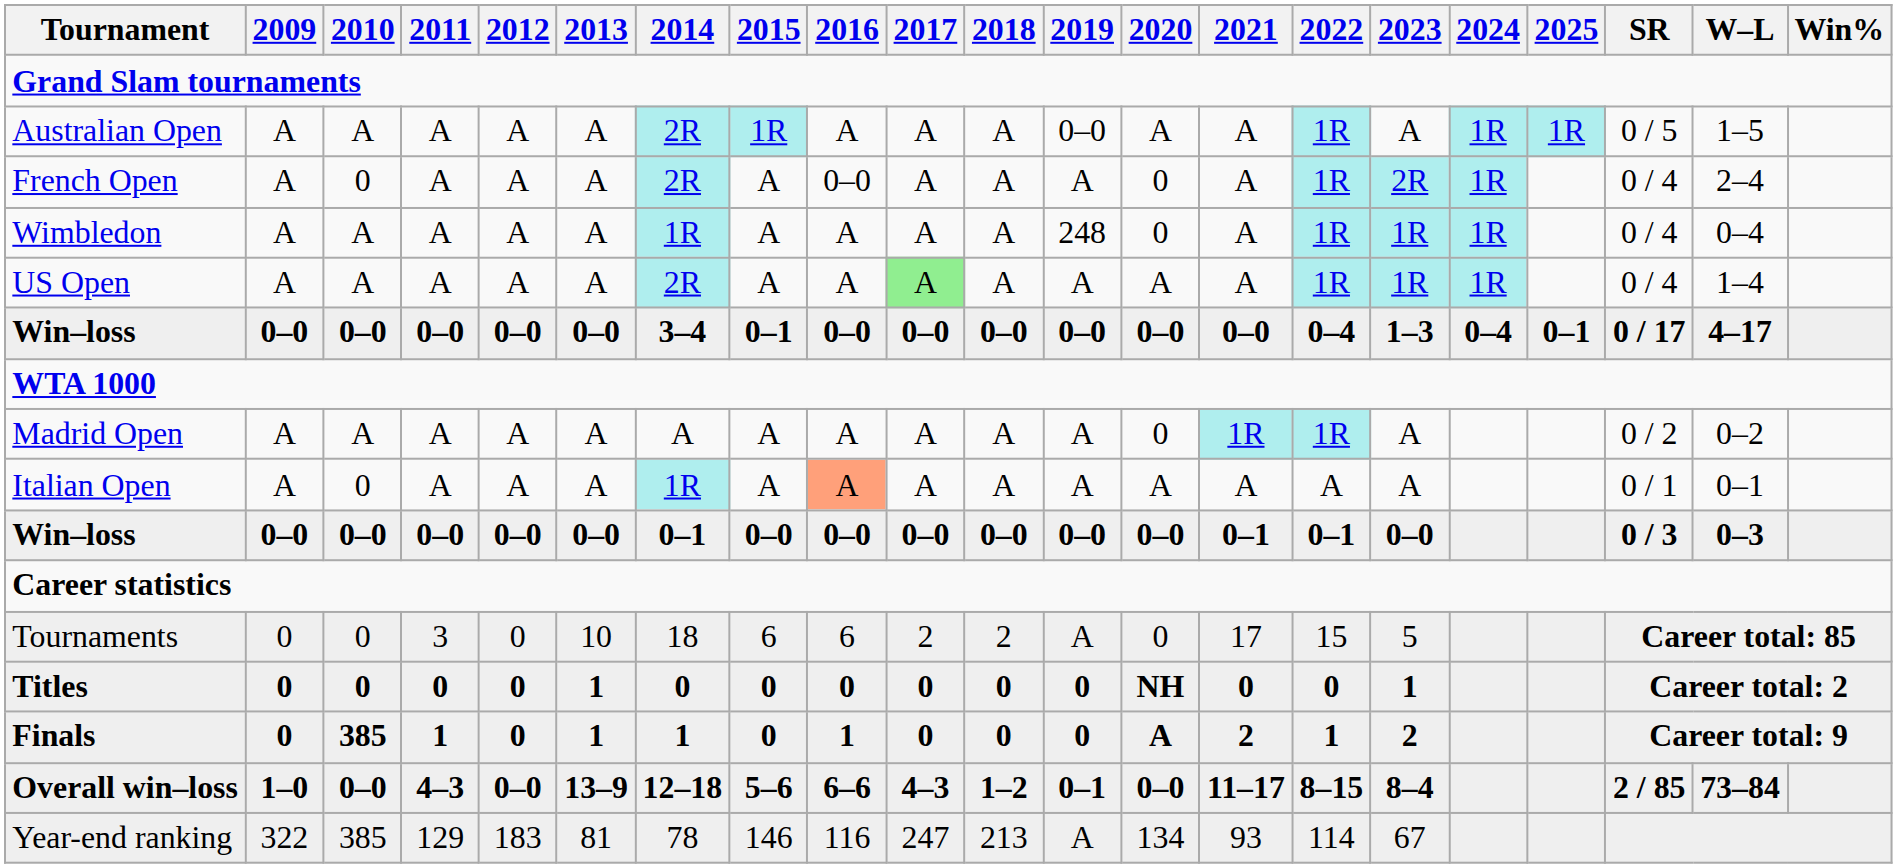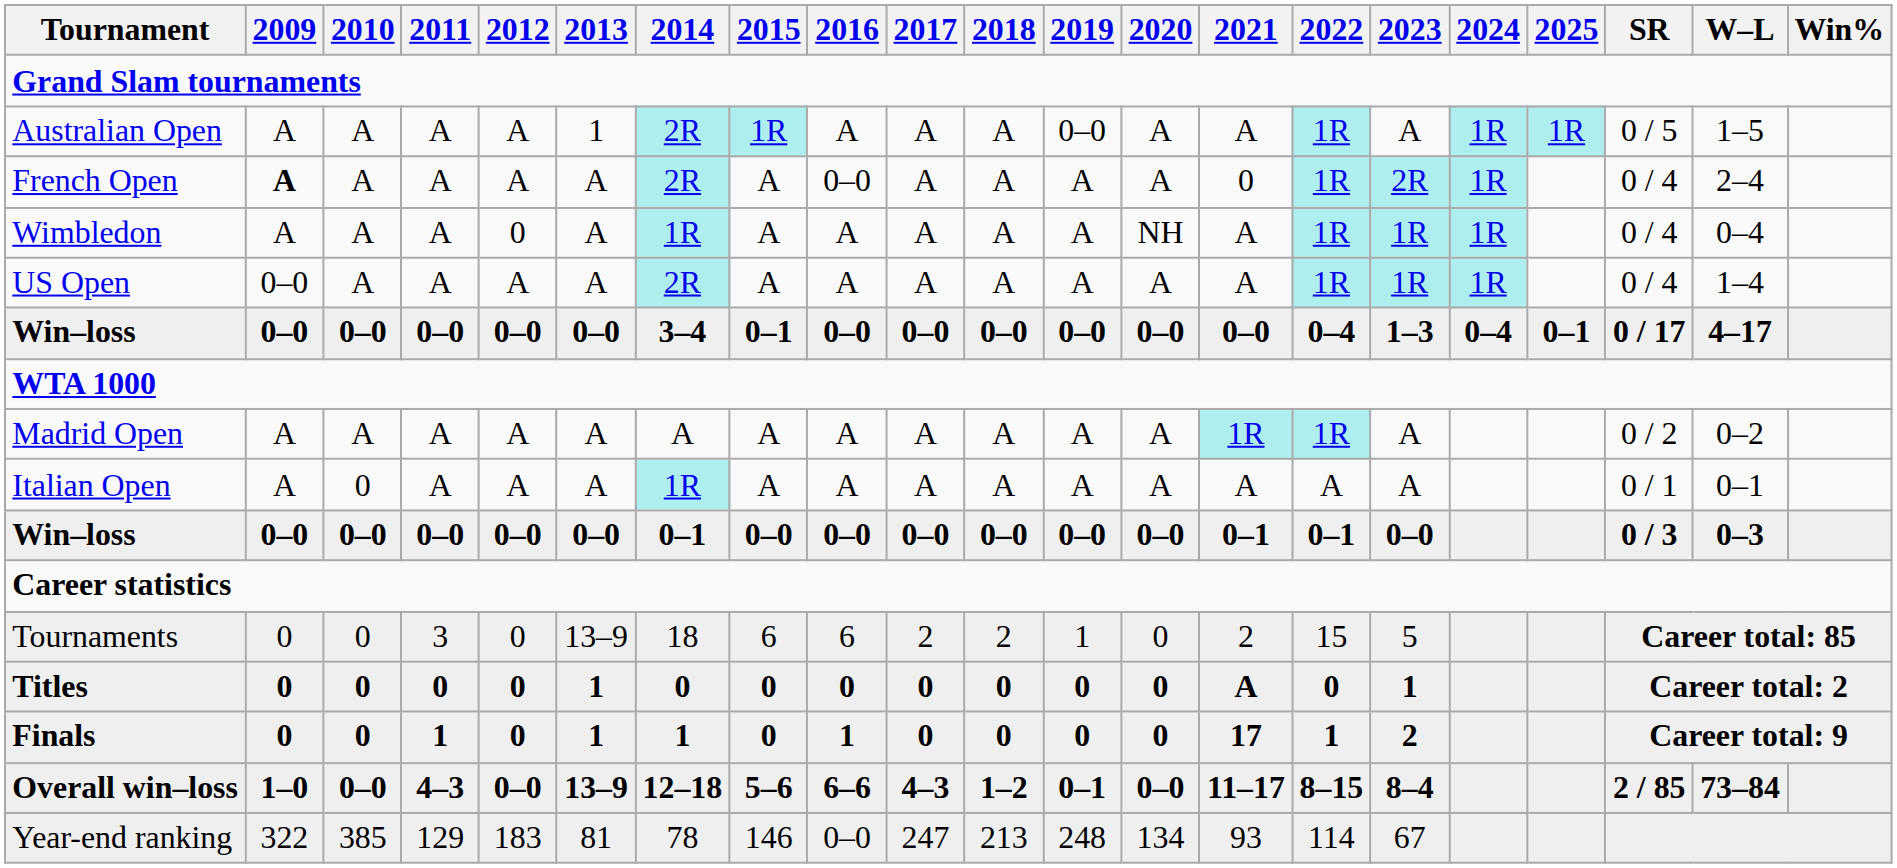 <table class="wikitable" style="text-align:center;">
 <tr>
 <th>Tournament</th>
 <th><a href='#'>2009</a></th>
 <th><a href='#'>2010</a></th>
 <th><a href='#'>2011</a></th>
 <th><a href='#'>2012</a></th>
 <th><a href='#'>2013</a></th>
 <th><a href='#'>2014</a></th>
 <th><a href='#'>2015</a></th>
 <th><a href='#'>2016</a></th>
 <th><a href='#'>2017</a></th>
 <th><a href='#'>2018</a></th>
 <th><a href='#'>2019</a></th>
 <th><a href='#'>2020</a></th>
 <th><a href='#'>2021</a></th>
 <th><a href='#'>2022</a></th>
 <th><a href='#'>2023</a></th>
 <th><a href='#'>2024</a></th>
 <th><a href='#'>2025</a></th>
 <th>SR</th>
 <th>W–L</th>
 <th>Win%</th>
 </tr>
 <tr>
 <td colspan="21" align="left"><strong><a href='#'>Grand Slam tournaments</a></strong></td>
 </tr>
 <tr>
 <td align="left"><a href='#'>Australian Open</a></td>
 <td>A</td>
 <td>A</td>
 <td>A</td>
 <td>A</td>
-<td>A</td>
+<td>1</td>
 <td bgcolor="afeeee"><a href='#'>2R</a></td>
 <td bgcolor="afeeee"><a href='#'>1R</a></td>
 <td>A</td>
 <td>A</td>
 <td>A</td>
 <td>0–0</td>
 <td>A</td>
 <td>A</td>
 <td bgcolor="afeeee"><a href='#'>1R</a></td>
 <td>A</td>
 <td bgcolor="afeeee"><a href='#'>1R</a></td>
 <td bgcolor="afeeee"><a href='#'>1R</a></td>
 <td>0 / 5</td>
 <td>1–5</td>
 <td></td>
 </tr>
 <tr>
 <td align="left"><a href='#'>French Open</a></td>
+<td><strong>A</strong></td>
 <td>A</td>
-<td>0</td>
 <td>A</td>
 <td>A</td>
 <td>A</td>
 <td bgcolor="afeeee"><a href='#'>2R</a></td>
 <td>A</td>
 <td>0–0</td>
 <td>A</td>
 <td>A</td>
 <td>A</td>
+<td>A</td>
 <td>0</td>
-<td>A</td>
 <td bgcolor="afeeee"><a href='#'>1R</a></td>
 <td bgcolor="afeeee"><a href='#'>2R</a></td>
 <td bgcolor="afeeee"><a href='#'>1R</a></td>
 <td></td>
 <td>0 / 4</td>
 <td>2–4</td>
 <td></td>
 </tr>
 <tr>
 <td align="left"><a href='#'>Wimbledon</a></td>
 <td>A</td>
 <td>A</td>
 <td>A</td>
-<td>A</td>
+<td>0</td>
 <td>A</td>
 <td bgcolor="afeeee"><a href='#'>1R</a></td>
 <td>A</td>
 <td>A</td>
 <td>A</td>
 <td>A</td>
-<td>248</td>
-<td>0</td>
+<td>A</td>
+<td>NH</td>
 <td>A</td>
 <td bgcolor="afeeee"><a href='#'>1R</a></td>
 <td bgcolor="afeeee"><a href='#'>1R</a></td>
 <td bgcolor="afeeee"><a href='#'>1R</a></td>
 <td></td>
 <td>0 / 4</td>
 <td>0–4</td>
 <td></td>
 </tr>
 <tr>
 <td align="left"><a href='#'>US Open</a></td>
-<td>A</td>
+<td>0–0</td>
 <td>A</td>
 <td>A</td>
 <td>A</td>
 <td>A</td>
 <td bgcolor="afeeee"><a href='#'>2R</a></td>
 <td>A</td>
 <td>A</td>
-<td style="background: lightgreen;">A</td>
+<td>A</td>
 <td>A</td>
 <td>A</td>
 <td>A</td>
 <td>A</td>
 <td style="background:#afeeee"><a href='#'>1R</a></td>
 <td style="background:#afeeee"><a href='#'>1R</a></td>
 <td style="background:#afeeee"><a href='#'>1R</a></td>
 <td></td>
 <td>0 / 4</td>
 <td>1–4</td>
 <td></td>
 </tr>
 <tr style="background:#efefef; font-weight:bold;">
 <td style="text-align:left">Win–loss</td>
 <td>0–0</td>
 <td>0–0</td>
 <td>0–0</td>
 <td>0–0</td>
 <td>0–0</td>
 <td>3–4</td>
 <td>0–1</td>
 <td>0–0</td>
 <td>0–0</td>
 <td>0–0</td>
 <td>0–0</td>
 <td>0–0</td>
 <td>0–0</td>
 <td>0–4</td>
 <td>1–3</td>
 <td>0–4</td>
 <td>0–1</td>
 <td>0 / 17</td>
 <td>4–17</td>
 <td></td>
 </tr>
 <tr>
 <td colspan="21" align="left"><strong><a href='#'>WTA 1000</a></strong></td>
 </tr>
 <tr>
 <td align="left"><a href='#'>Madrid Open</a></td>
 <td>A</td>
 <td>A</td>
 <td>A</td>
 <td>A</td>
 <td>A</td>
 <td>A</td>
 <td>A</td>
 <td>A</td>
 <td>A</td>
 <td>A</td>
 <td>A</td>
-<td>0</td>
+<td>A</td>
 <td bgcolor="afeeee"><a href='#'>1R</a></td>
 <td bgcolor="afeeee"><a href='#'>1R</a></td>
 <td>A</td>
 <td></td>
 <td></td>
 <td>0 / 2</td>
 <td>0–2</td>
 <td></td>
 </tr>
 <tr>
 <td align="left"><a href='#'>Italian Open</a></td>
 <td>A</td>
 <td>0</td>
 <td>A</td>
 <td>A</td>
 <td>A</td>
 <td bgcolor="afeeee"><a href='#'>1R</a></td>
 <td>A</td>
-<td style="background: lightsalmon;">A</td>
+<td>A</td>
 <td>A</td>
 <td>A</td>
 <td>A</td>
 <td>A</td>
 <td>A</td>
 <td>A</td>
 <td>A</td>
 <td></td>
 <td></td>
 <td>0 / 1</td>
 <td>0–1</td>
 <td></td>
 </tr>
 <tr style="background:#efefef; font-weight:bold;">
 <td align=left>Win–loss</td>
 <td>0–0</td>
 <td>0–0</td>
 <td>0–0</td>
 <td>0–0</td>
 <td>0–0</td>
 <td>0–1</td>
 <td>0–0</td>
 <td>0–0</td>
 <td>0–0</td>
 <td>0–0</td>
 <td>0–0</td>
 <td>0–0</td>
 <td>0–1</td>
 <td>0–1</td>
 <td>0–0</td>
 <td></td>
 <td></td>
 <td>0 / 3</td>
 <td>0–3</td>
 <td></td>
 </tr>
 <tr>
 <td colspan="21" align="left"><strong>Career statistics</strong></td>
 </tr>
 <tr bgcolor=efefef>
 <td align=left>Tournaments</td>
 <td>0</td>
 <td>0</td>
 <td>3</td>
 <td>0</td>
-<td>10</td>
+<td>13–9</td>
 <td>18</td>
 <td>6</td>
 <td>6</td>
 <td>2</td>
 <td>2</td>
-<td>A</td>
+<td>1</td>
 <td>0</td>
-<td>17</td>
+<td>2</td>
 <td>15</td>
 <td>5</td>
 <td></td>
 <td></td>
 <td colspan="3"><strong>Career total: 85</strong></td>
 </tr>
 <tr style="background:#efefef; font-weight:bold;">
 <td align=left>Titles</td>
 <td>0</td>
 <td>0</td>
 <td>0</td>
 <td>0</td>
 <td>1</td>
 <td>0</td>
 <td>0</td>
 <td>0</td>
 <td>0</td>
 <td>0</td>
 <td>0</td>
-<td>NH</td>
 <td>0</td>
+<td>A</td>
 <td>0</td>
 <td>1</td>
 <td></td>
 <td></td>
 <td colspan="3">Career total: 2</td>
 </tr>
 <tr style="background:#efefef; font-weight:bold;">
 <td align=left>Finals</td>
 <td>0</td>
-<td>385</td>
+<td>0</td>
 <td>1</td>
 <td>0</td>
 <td>1</td>
 <td>1</td>
 <td>0</td>
 <td>1</td>
 <td>0</td>
 <td>0</td>
 <td>0</td>
-<td>A</td>
-<td>2</td>
+<td>0</td>
+<td>17</td>
 <td>1</td>
 <td>2</td>
 <td></td>
 <td></td>
 <td colspan="3">Career total: 9</td>
 </tr>
 <tr style="background:#efefef; font-weight:bold;">
 <td align=left>Overall win–loss</td>
 <td>1–0</td>
 <td>0–0</td>
 <td>4–3</td>
 <td>0–0</td>
 <td>13–9</td>
 <td>12–18</td>
 <td>5–6</td>
 <td>6–6</td>
 <td>4–3</td>
 <td>1–2</td>
 <td>0–1</td>
 <td>0–0</td>
 <td>11–17</td>
 <td>8–15</td>
 <td>8–4</td>
 <td></td>
 <td></td>
 <td>2 / 85</td>
 <td>73–84</td>
 <td></td>
 </tr>
 <tr bgcolor=efefef>
 <td align=left>Year-end ranking</td>
 <td>322</td>
 <td>385</td>
 <td>129</td>
 <td>183</td>
 <td>81</td>
 <td>78</td>
 <td>146</td>
-<td>116</td>
+<td>0–0</td>
 <td>247</td>
 <td>213</td>
-<td>A</td>
+<td>248</td>
 <td>134</td>
 <td>93</td>
 <td>114</td>
 <td>67</td>
 <td></td>
 <td></td>
 <td colspan="3"></td>
 </tr>
 </table>
